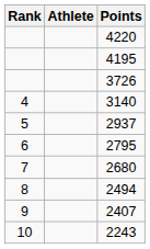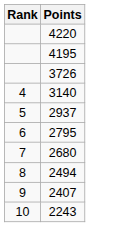 <table class="wikitable" style="font-size:95%; text-align:center;">
 <tr>
 <th>Rank</th>
-<th>Athlete</th>
 <th>Points</th>
 </tr>
 <tr>
 <td></td>
-<td align=left></td>
 <td align="center">4220</td>
 </tr>
 <tr>
 <td></td>
-<td align=left></td>
 <td align="center">4195</td>
 </tr>
 <tr>
 <td></td>
-<td align=left></td>
 <td align="center">3726</td>
 </tr>
 <tr>
 <td>4</td>
-<td align=left></td>
 <td align="center">3140</td>
 </tr>
 <tr>
 <td>5</td>
-<td align=left></td>
 <td align="center">2937</td>
 </tr>
 <tr>
 <td>6</td>
-<td align=left></td>
 <td align="center">2795</td>
 </tr>
 <tr>
 <td>7</td>
-<td align=left></td>
 <td align="center">2680</td>
 </tr>
 <tr>
 <td>8</td>
-<td align=left></td>
 <td align="center">2494</td>
 </tr>
 <tr>
 <td>9</td>
-<td align=left></td>
 <td align="center">2407</td>
 </tr>
 <tr>
 <td>10</td>
-<td align=left></td>
 <td align="center">2243</td>
 </tr>
 </table>
